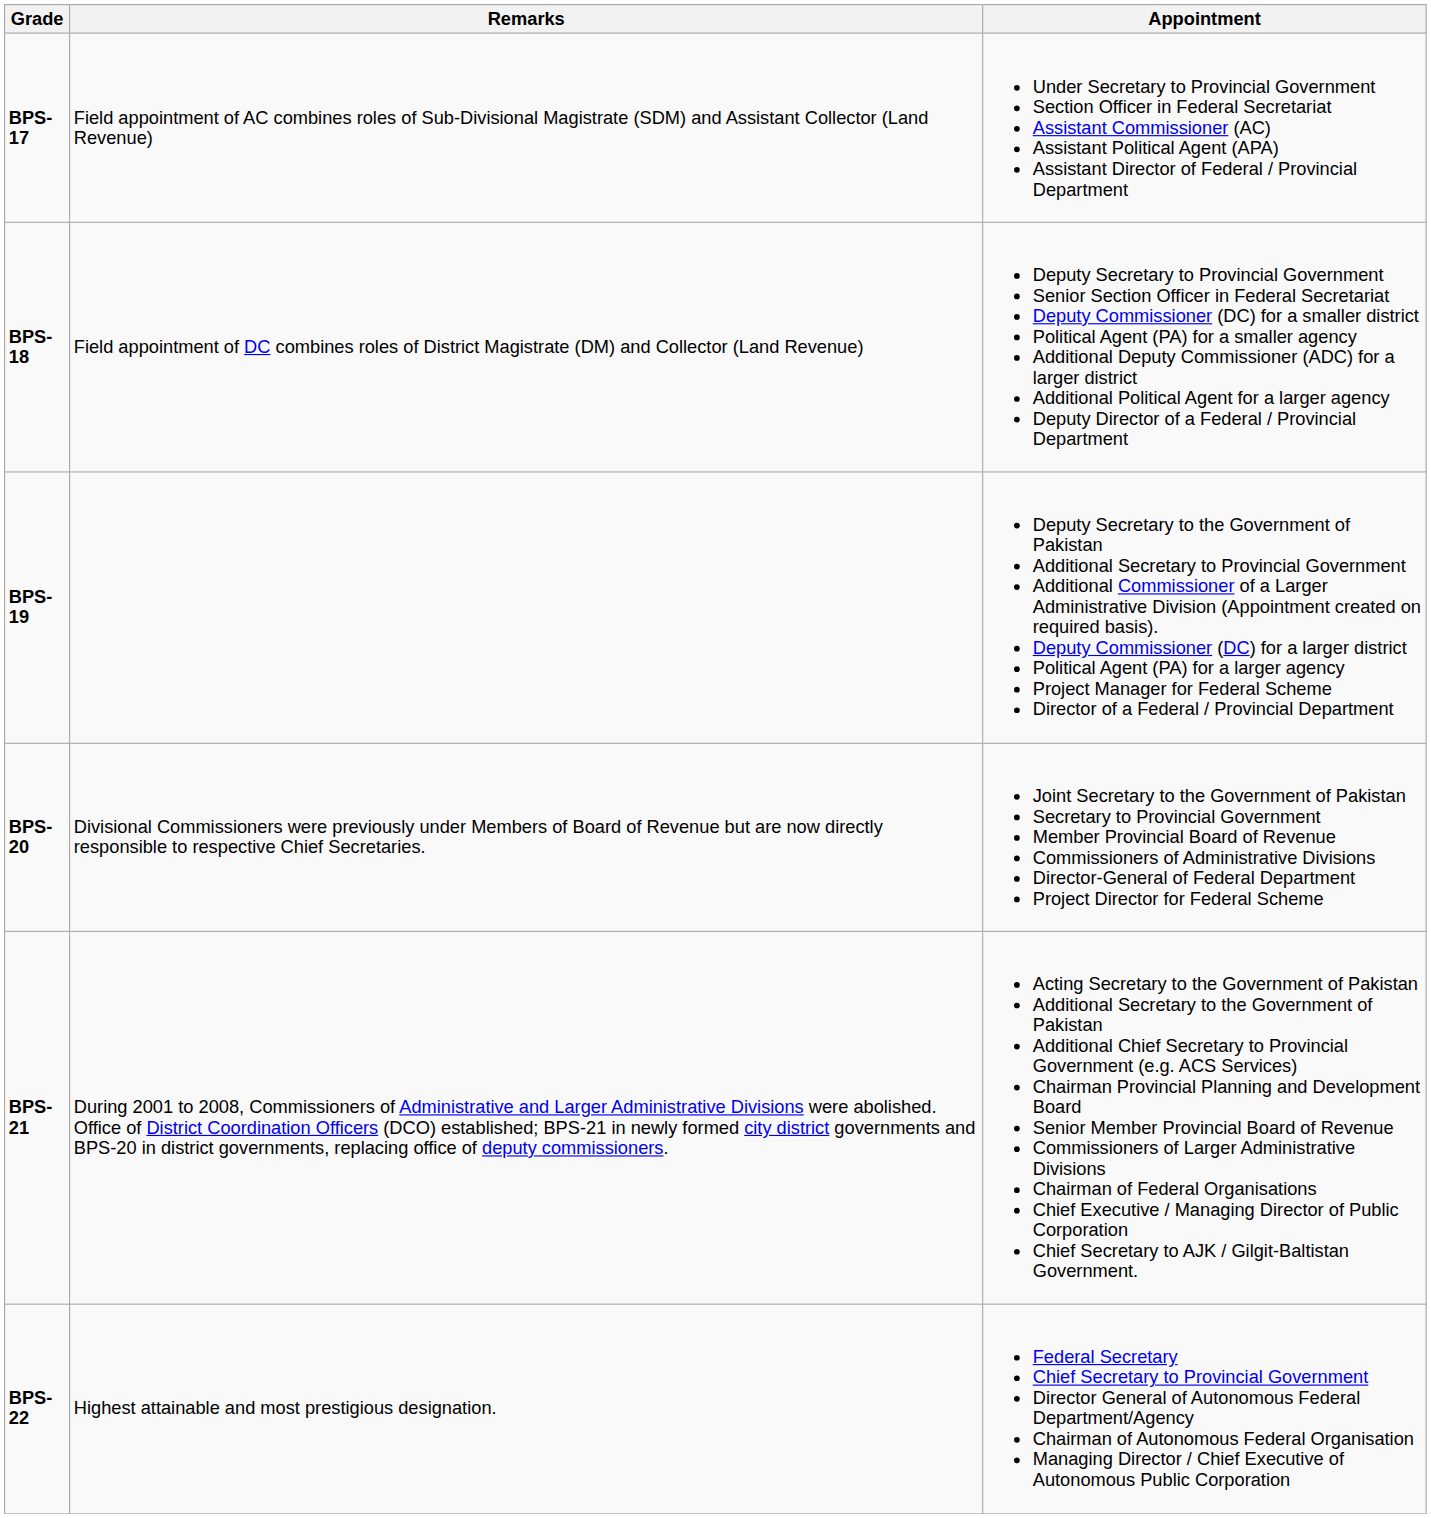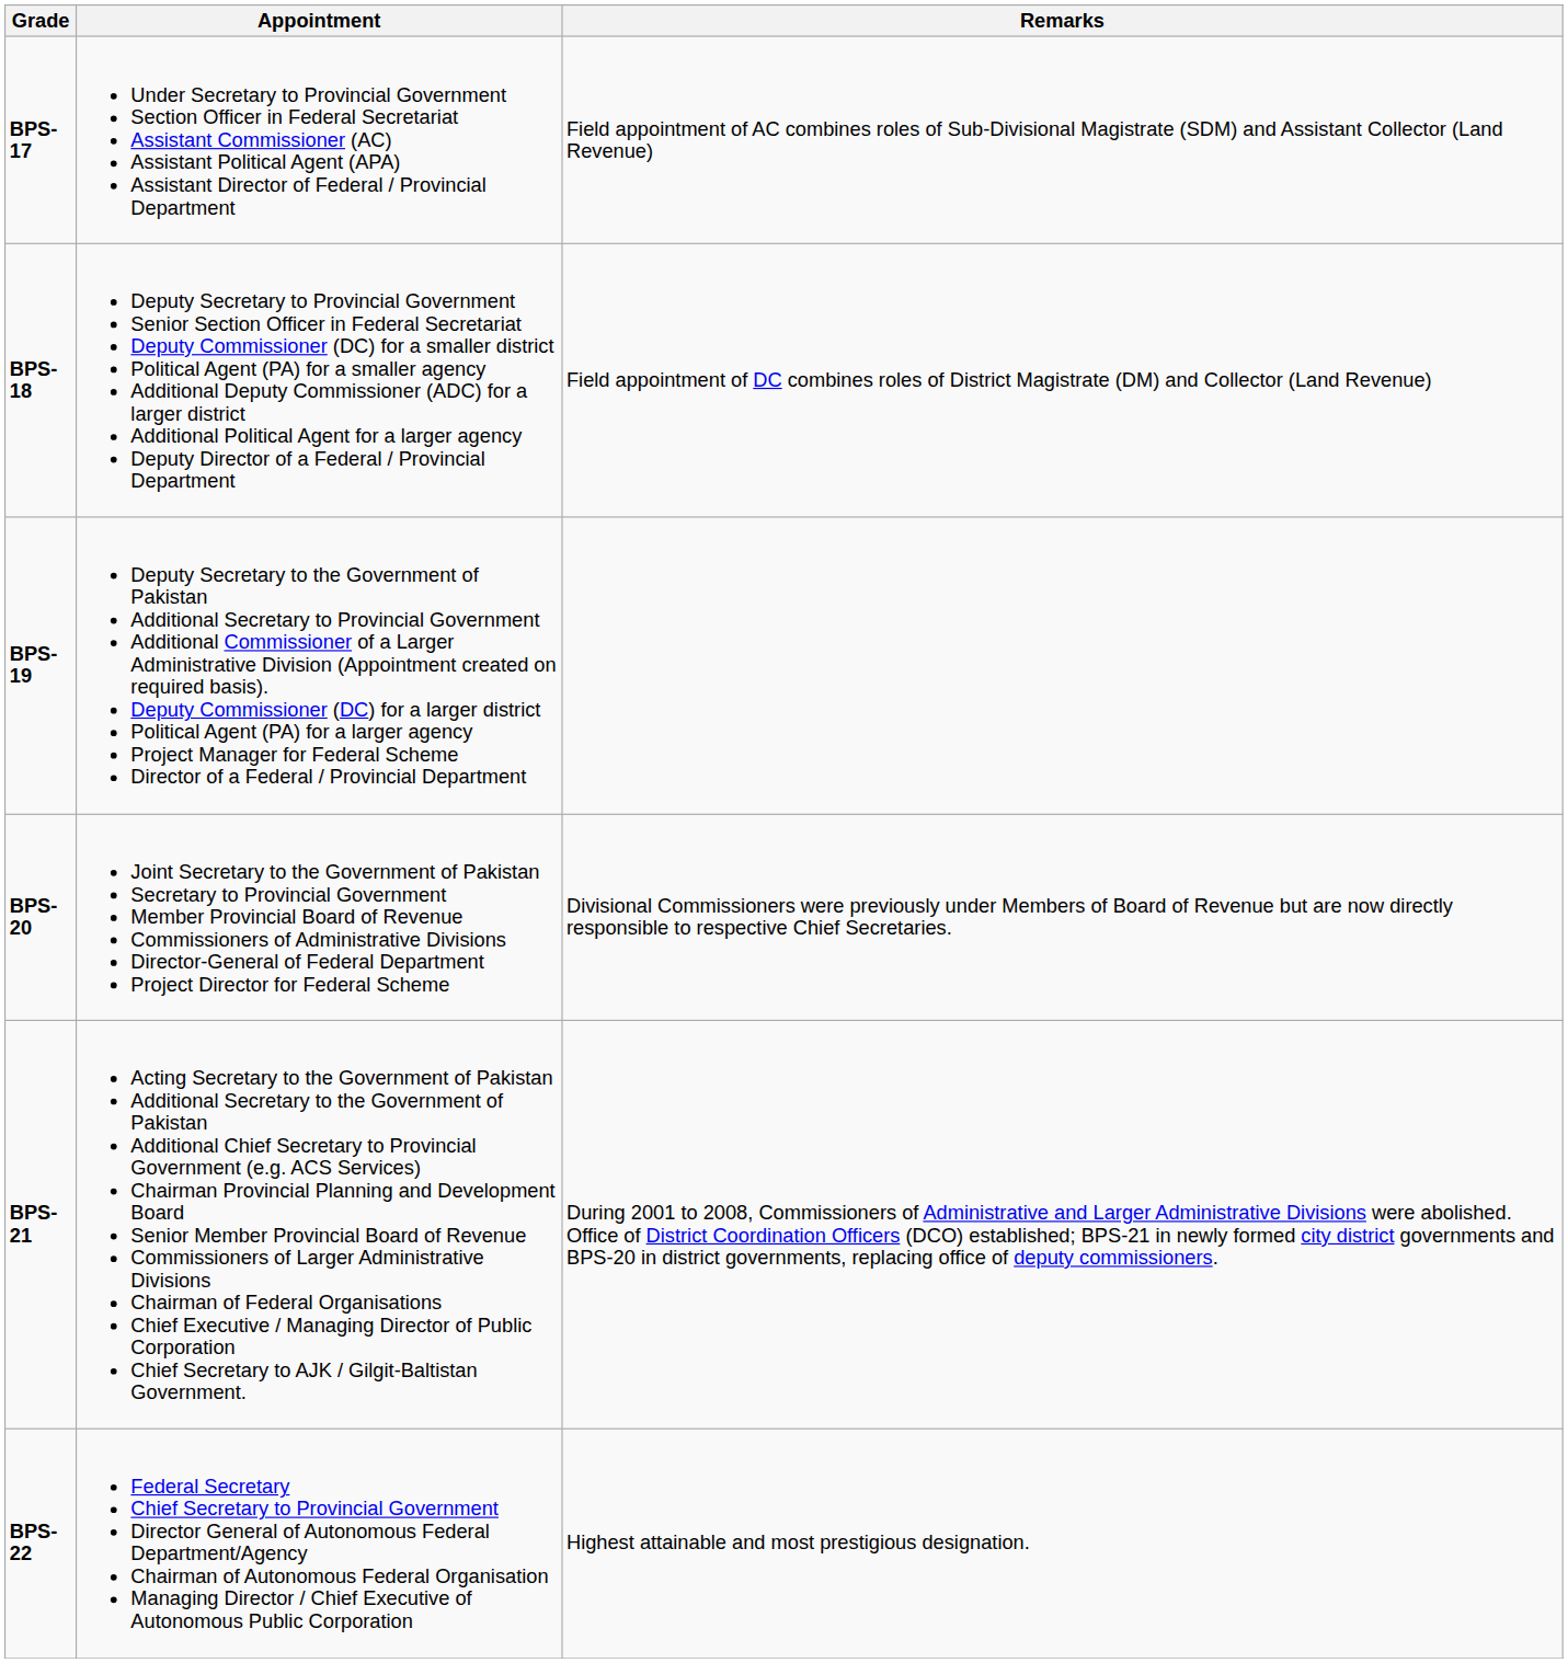 <table class="wikitable">
 <tr style="background:#efefef;">
 <th>Grade</th>
+<th>Appointment</th>
 <th>Remarks</th>
-<th>Appointment</th>
 </tr>
 <tr>
 <td><strong>BPS-17</strong></td>
+<td><br><ul><li>Under Secretary to Provincial Government</li><li>Section Officer in Federal Secretariat</li><li><a href='#'>Assistant Commissioner</a> (AC)</li><li>Assistant Political Agent (APA)</li><li>Assistant Director of Federal / Provincial Department</li></ul></td>
 <td>Field appointment of AC combines roles of Sub-Divisional Magistrate (SDM) and Assistant Collector (Land Revenue)</td>
-<td><br><ul><li>Under Secretary to Provincial Government</li><li>Section Officer in Federal Secretariat</li><li><a href='#'>Assistant Commissioner</a> (AC)</li><li>Assistant Political Agent (APA)</li><li>Assistant Director of Federal / Provincial Department</li></ul></td>
 </tr>
 <tr>
 <td><strong>BPS-18</strong></td>
+<td><br><ul><li>Deputy Secretary to Provincial Government</li><li>Senior Section Officer in Federal Secretariat</li><li><a href='#'>Deputy Commissioner</a> (DC) for a smaller district</li><li>Political Agent (PA) for a smaller agency</li><li>Additional Deputy Commissioner (ADC) for a larger district</li><li>Additional Political Agent for a larger agency</li><li>Deputy Director of a Federal / Provincial Department</li></ul></td>
 <td>Field appointment of <a href='#'>DC</a> combines roles of District Magistrate (DM) and Collector (Land Revenue)</td>
-<td><br><ul><li>Deputy Secretary to Provincial Government</li><li>Senior Section Officer in Federal Secretariat</li><li><a href='#'>Deputy Commissioner</a> (DC) for a smaller district</li><li>Political Agent (PA) for a smaller agency</li><li>Additional Deputy Commissioner (ADC) for a larger district</li><li>Additional Political Agent for a larger agency</li><li>Deputy Director of a Federal / Provincial Department</li></ul></td>
 </tr>
 <tr>
 <td><strong>BPS-19</strong></td>
+<td><br><ul><li>Deputy Secretary to the Government of Pakistan</li><li>Additional Secretary to Provincial Government</li><li>Additional <a href='#'>Commissioner</a> of a Larger Administrative Division (Appointment created on required basis).</li><li><a href='#'>Deputy Commissioner</a> (<a href='#'>DC</a>) for a larger district</li><li>Political Agent (PA) for a larger agency</li><li>Project Manager for Federal Scheme</li><li>Director of a Federal / Provincial Department</li></ul></td>
 <td></td>
-<td><br><ul><li>Deputy Secretary to the Government of Pakistan</li><li>Additional Secretary to Provincial Government</li><li>Additional <a href='#'>Commissioner</a> of a Larger Administrative Division (Appointment created on required basis).</li><li><a href='#'>Deputy Commissioner</a> (<a href='#'>DC</a>) for a larger district</li><li>Political Agent (PA) for a larger agency</li><li>Project Manager for Federal Scheme</li><li>Director of a Federal / Provincial Department</li></ul></td>
 </tr>
 <tr>
 <td><strong>BPS-20</strong></td>
+<td><br><ul><li>Joint Secretary to the Government of Pakistan</li><li>Secretary to Provincial Government</li><li>Member Provincial Board of Revenue</li><li>Commissioners of Administrative Divisions</li><li>Director-General of Federal Department</li><li>Project Director for Federal Scheme</li></ul></td>
 <td>Divisional Commissioners were previously under Members of Board of Revenue but are now directly responsible to respective Chief Secretaries.</td>
-<td><br><ul><li>Joint Secretary to the Government of Pakistan</li><li>Secretary to Provincial Government</li><li>Member Provincial Board of Revenue</li><li>Commissioners of Administrative Divisions</li><li>Director-General of Federal Department</li><li>Project Director for Federal Scheme</li></ul></td>
 </tr>
 <tr>
 <td><strong>BPS-21</strong></td>
+<td><br><ul><li>Acting Secretary to the Government of Pakistan</li><li>Additional Secretary to the Government of Pakistan</li><li>Additional Chief Secretary to Provincial Government (e.g. ACS Services)</li><li>Chairman Provincial Planning and Development Board</li><li>Senior Member Provincial Board of Revenue</li><li>Commissioners of Larger Administrative Divisions</li><li>Chairman of Federal Organisations</li><li>Chief Executive / Managing Director of Public Corporation</li><li>Chief Secretary to AJK / Gilgit-Baltistan Government.</li></ul></td>
 <td><br>During 2001 to 2008, Commissioners of  <a href='#'>Administrative and Larger Administrative Divisions</a> were abolished. Office of <a href='#'>District Coordination Officers</a> (DCO) established; BPS-21 in newly formed <a href='#'>city district</a> governments and BPS-20 in district governments, replacing office of <a href='#'>deputy commissioners</a>.</td>
-<td><br><ul><li>Acting Secretary to the Government of Pakistan</li><li>Additional Secretary to the Government of Pakistan</li><li>Additional Chief Secretary to Provincial Government (e.g. ACS Services)</li><li>Chairman Provincial Planning and Development Board</li><li>Senior Member Provincial Board of Revenue</li><li>Commissioners of Larger Administrative Divisions</li><li>Chairman of Federal Organisations</li><li>Chief Executive / Managing Director of Public Corporation</li><li>Chief Secretary to AJK / Gilgit-Baltistan Government.</li></ul></td>
 </tr>
 <tr>
 <td><strong>BPS-22</strong></td>
+<td><br><ul><li><a href='#'>Federal Secretary</a></li><li><a href='#'>Chief Secretary to Provincial Government</a></li><li>Director General of Autonomous Federal Department/Agency</li><li>Chairman of Autonomous Federal Organisation</li><li>Managing Director / Chief Executive of Autonomous Public Corporation</li></ul></td>
 <td>Highest attainable and most prestigious designation.</td>
-<td><br><ul><li><a href='#'>Federal Secretary</a></li><li><a href='#'>Chief Secretary to Provincial Government</a></li><li>Director General of Autonomous Federal Department/Agency</li><li>Chairman of Autonomous Federal Organisation</li><li>Managing Director / Chief Executive of Autonomous Public Corporation</li></ul></td>
 </tr>
 </table>
